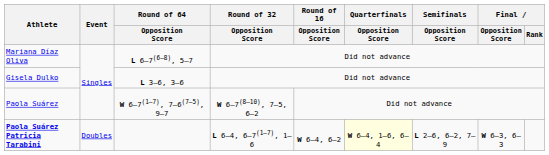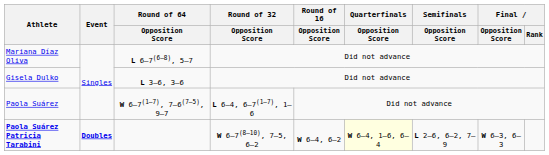 <table class=wikitable style="font-size:90%">
 <tr>
 <th rowspan="2">Athlete</th>
 <th rowspan="2">Event</th>
 <th>Round of 64</th>
 <th>Round of 32</th>
 <th>Round of 16</th>
 <th>Quarterfinals</th>
 <th>Semifinals</th>
 <th colspan=2>Final / </th>
 </tr>
 <tr style="font-size:95%">
 <th>Opposition<br>Score</th>
 <th>Opposition<br>Score</th>
 <th>Opposition<br>Score</th>
 <th>Opposition<br>Score</th>
 <th>Opposition<br>Score</th>
 <th>Opposition<br>Score</th>
 <th>Rank</th>
 </tr>
 <tr align=center>
 <td align=left><a href='#'>Mariana Díaz Oliva</a></td>
 <td align=left rowspan=3><a href='#'>Singles</a></td>
 <td><br><strong>L</strong> 6–7<sup>(6–8)</sup>, 5–7</td>
 <td colspan=6>Did not advance</td>
 </tr>
 <tr align=center>
 <td align=left><a href='#'>Gisela Dulko</a></td>
 <td><br><strong>L</strong> 3–6, 3–6</td>
 <td colspan=6>Did not advance</td>
 </tr>
 <tr align=center>
 <td align=left><a href='#'>Paola Suárez</a></td>
 <td><br><strong>W</strong> 6–7<sup>(1–7)</sup>, 7–6<sup>(7–5)</sup>, 9–7</td>
-<td><br><strong>W</strong> 6–7<sup>(8–10)</sup>, 7–5, 6–2</td>
+<td><br><strong>L</strong> 6–4, 6–7<sup>(1–7)</sup>, 1–6</td>
 <td colspan=5>Did not advance</td>
 </tr>
 <tr align=center>
 <td align=left><strong><a href='#'>Paola Suárez</a><br><a href='#'>Patricia Tarabini</a></strong></td>
-<td align=left><a href='#'>Doubles</a></td>
+<td align=left><strong><a href='#'>Doubles</a></strong></td>
 <td></td>
-<td><br><strong>L</strong> 6–4, 6–7<sup>(1–7)</sup>, 1–6</td>
+<td><br><strong>W</strong> 6–7<sup>(8–10)</sup>, 7–5, 6–2</td>
 <td><br><strong>W</strong> 6–4, 6–2</td>
 <td style="background: lightyellow;"><br><strong>W</strong> 6–4, 1–6, 6–4</td>
 <td><br><strong>L</strong> 2–6, 6–2, 7–9</td>
 <td><br><strong>W</strong> 6–3, 6–3</td>
 <td></td>
 </tr>
 </table>
